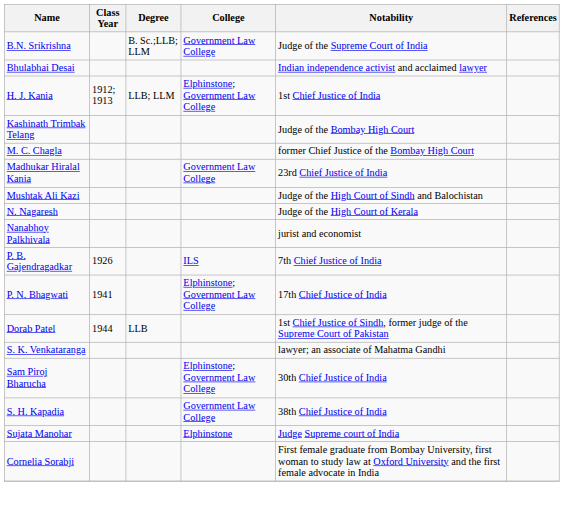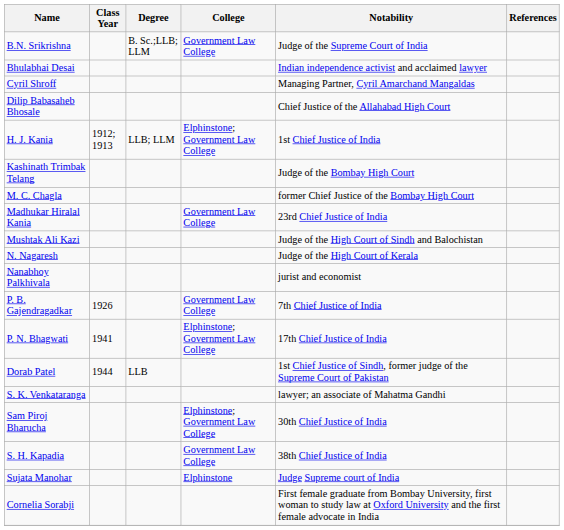 <table class="wikitable sortable">
 <tr>
 <th>Name</th>
 <th>Class<br>Year</th>
 <th>Degree</th>
 <th>College</th>
 <th class="unsortable">Notability</th>
 <th class="unsortable">References</th>
 </tr>
 <tr>
 <td><a href='#'>B.N. Srikrishna</a></td>
 <td></td>
 <td>B. Sc.;LLB; LLM</td>
 <td><a href='#'>Government Law College</a></td>
 <td>Judge of the <a href='#'>Supreme Court of India</a></td>
 <td></td>
 </tr>
 <tr>
 <td><a href='#'>Bhulabhai Desai</a></td>
 <td></td>
 <td></td>
 <td></td>
 <td><a href='#'>Indian independence activist</a> and acclaimed <a href='#'>lawyer</a></td>
+<td></td>
+</tr>
+<tr>
+<td><a href='#'>Cyril Shroff</a></td>
+<td></td>
+<td></td>
+<td></td>
+<td>Managing Partner, <a href='#'>Cyril Amarchand Mangaldas</a></td>
+<td></td>
+</tr>
+<tr>
+<td><a href='#'>Dilip Babasaheb Bhosale</a></td>
+<td></td>
+<td></td>
+<td></td>
+<td>Chief Justice of the <a href='#'>Allahabad High Court</a></td>
 <td></td>
 </tr>
 <tr>
 <td><a href='#'>H. J. Kania</a></td>
 <td>1912; 1913</td>
 <td>LLB; LLM</td>
 <td><a href='#'>Elphinstone</a>; <a href='#'>Government Law College</a></td>
 <td>1st <a href='#'>Chief Justice of India</a></td>
 <td></td>
 </tr>
 <tr>
 <td><a href='#'>Kashinath Trimbak Telang</a></td>
 <td></td>
 <td></td>
 <td></td>
 <td>Judge of the <a href='#'>Bombay High Court</a></td>
 <td></td>
 </tr>
 <tr>
 <td><a href='#'>M. C. Chagla</a></td>
 <td></td>
 <td></td>
 <td></td>
 <td>former Chief Justice of the <a href='#'>Bombay High Court</a></td>
 <td></td>
 </tr>
 <tr>
 <td><a href='#'>Madhukar Hiralal Kania</a></td>
 <td></td>
 <td></td>
 <td><a href='#'>Government Law College</a></td>
 <td>23rd <a href='#'>Chief Justice of India</a></td>
 <td></td>
 </tr>
 <tr>
 <td><a href='#'>Mushtak Ali Kazi</a></td>
 <td></td>
 <td></td>
 <td></td>
 <td>Judge of the <a href='#'>High Court of Sindh</a> and Balochistan</td>
 <td></td>
 </tr>
 <tr>
 <td><a href='#'>N. Nagaresh</a></td>
 <td></td>
 <td></td>
 <td></td>
 <td>Judge of the <a href='#'>High Court of Kerala</a></td>
 <td></td>
 </tr>
 <tr>
 <td><a href='#'>Nanabhoy Palkhivala</a></td>
 <td></td>
 <td></td>
 <td></td>
 <td>jurist and economist</td>
 <td></td>
 </tr>
 <tr>
 <td><a href='#'>P. B. Gajendragadkar</a></td>
 <td>1926</td>
 <td></td>
-<td><a href='#'>ILS</a></td>
+<td><a href='#'>Government Law College</a></td>
 <td>7th <a href='#'>Chief Justice of India</a></td>
 <td></td>
 </tr>
 <tr>
 <td><a href='#'>P. N. Bhagwati</a></td>
 <td>1941</td>
 <td></td>
 <td><a href='#'>Elphinstone</a>; <a href='#'>Government Law College</a></td>
 <td>17th <a href='#'>Chief Justice of India</a></td>
 <td></td>
 </tr>
 <tr>
 <td><a href='#'>Dorab Patel</a></td>
 <td>1944</td>
 <td>LLB</td>
 <td></td>
 <td>1st <a href='#'>Chief Justice of Sindh</a>, former judge of the <a href='#'>Supreme Court of Pakistan</a></td>
 <td></td>
 </tr>
 <tr>
 <td><a href='#'>S. K. Venkataranga</a></td>
 <td></td>
 <td></td>
 <td></td>
 <td>lawyer; an associate of Mahatma Gandhi</td>
 <td></td>
 </tr>
 <tr>
 <td><a href='#'>Sam Piroj Bharucha</a></td>
 <td></td>
 <td></td>
 <td><a href='#'>Elphinstone</a>; <a href='#'>Government Law College</a></td>
 <td>30th <a href='#'>Chief Justice of India</a></td>
 <td></td>
 </tr>
 <tr>
 <td><a href='#'>S. H. Kapadia</a></td>
 <td></td>
 <td></td>
 <td><a href='#'>Government Law College</a></td>
 <td>38th <a href='#'>Chief Justice of India</a></td>
 <td></td>
 </tr>
 <tr>
 <td><a href='#'>Sujata Manohar</a></td>
 <td></td>
 <td></td>
 <td><a href='#'>Elphinstone</a></td>
 <td><a href='#'>Judge</a> <a href='#'>Supreme court of India</a></td>
 <td></td>
 </tr>
 <tr>
 <td><a href='#'>Cornelia Sorabji</a></td>
 <td></td>
 <td></td>
 <td></td>
 <td>First female graduate from Bombay University, first woman to study law at <a href='#'>Oxford University</a>  and the first female advocate in India</td>
 <td></td>
 </tr>
 <tr>
 </tr>
 </table>
